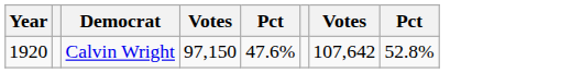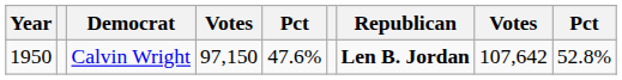 <table class="wikitable" style="margin:0.5em ; font-size:95%">
 <tr>
 <th>Year</th>
 <th></th>
 <th>Democrat</th>
 <th>Votes</th>
 <th>Pct</th>
 <th></th>
+<th>Republican</th>
 <th>Votes</th>
 <th>Pct</th>
 </tr>
 <tr>
-<td>1920</td>
+<td>1950</td>
 <td></td>
 <td><a href='#'>Calvin Wright</a></td>
 <td>97,150</td>
 <td>47.6%</td>
 <td></td>
+<td><strong>Len B. Jordan</strong></td>
 <td>107,642</td>
 <td>52.8%</td>
 </tr>
 </table>
